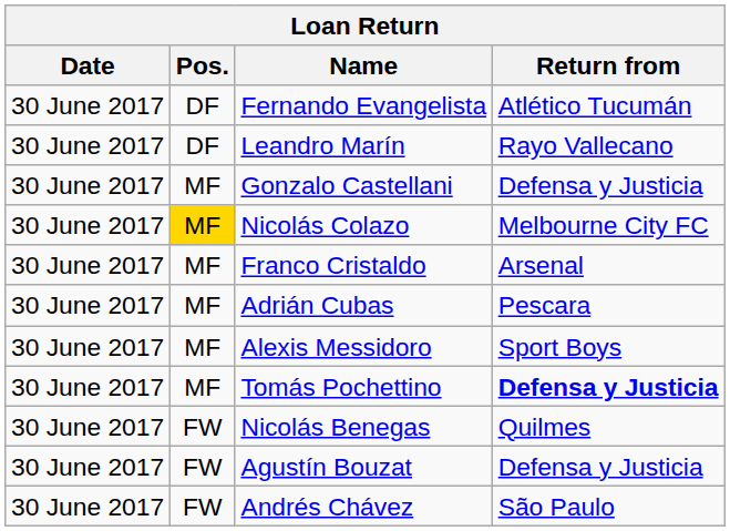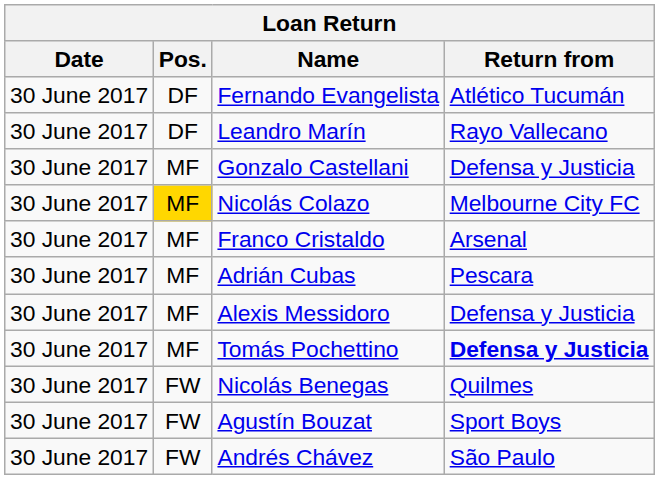 <table class="wikitable" style="font-size:95%;">
 <tr>
 <th colspan="5">Loan Return</th>
 </tr>
 <tr>
 <th>Date</th>
 <th>Pos.</th>
 <th>Name</th>
 <th>Return from</th>
 </tr>
 <tr>
 <td>30 June 2017</td>
 <td align="center">DF</td>
 <td> <a href='#'>Fernando Evangelista</a></td>
 <td> <a href='#'>Atlético Tucumán</a></td>
 </tr>
 <tr>
 <td>30 June 2017</td>
 <td align="center">DF</td>
 <td> <a href='#'>Leandro Marín</a></td>
 <td> <a href='#'>Rayo Vallecano</a></td>
 </tr>
 <tr>
 <td>30 June 2017</td>
 <td align="center">MF</td>
 <td> <a href='#'>Gonzalo Castellani</a></td>
 <td> <a href='#'>Defensa y Justicia</a></td>
 </tr>
 <tr>
 <td>30 June 2017</td>
 <td align="center" style="background: gold;">MF</td>
 <td> <a href='#'>Nicolás Colazo</a></td>
 <td> <a href='#'>Melbourne City FC</a></td>
 </tr>
 <tr>
 <td>30 June 2017</td>
 <td align="center">MF</td>
 <td> <a href='#'>Franco Cristaldo</a></td>
 <td> <a href='#'>Arsenal</a></td>
 </tr>
 <tr>
 <td>30 June 2017</td>
 <td align="center">MF</td>
 <td> <a href='#'>Adrián Cubas</a></td>
 <td> <a href='#'>Pescara</a></td>
 </tr>
 <tr>
 <td>30 June 2017</td>
 <td align="center">MF</td>
 <td> <a href='#'>Alexis Messidoro</a></td>
-<td> <a href='#'>Sport Boys</a></td>
+<td> <a href='#'>Defensa y Justicia</a></td>
 </tr>
 <tr>
 <td>30 June 2017</td>
 <td align="center">MF</td>
 <td> <a href='#'>Tomás Pochettino</a></td>
 <td><strong> <a href='#'>Defensa y Justicia</a></strong></td>
 </tr>
 <tr>
 <td>30 June 2017</td>
 <td align="center">FW</td>
 <td> <a href='#'>Nicolás Benegas</a></td>
 <td> <a href='#'>Quilmes</a></td>
 </tr>
 <tr>
 <td>30 June 2017</td>
 <td align="center">FW</td>
 <td> <a href='#'>Agustín Bouzat</a></td>
-<td> <a href='#'>Defensa y Justicia</a></td>
+<td> <a href='#'>Sport Boys</a></td>
 </tr>
 <tr>
 <td>30 June 2017</td>
 <td align="center">FW</td>
 <td> <a href='#'>Andrés Chávez</a></td>
 <td> <a href='#'>São Paulo</a></td>
 </tr>
 </table>
